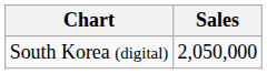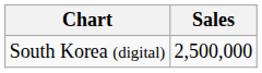 <table class="wikitable plainrowheaders" style="text-align:center;">
 <tr>
 <th>Chart</th>
 <th>Sales</th>
 </tr>
 <tr>
 <td>South Korea <small>(digital)</small></td>
-<td>2,050,000</td>
+<td>2,500,000</td>
 </tr>
 </table>
